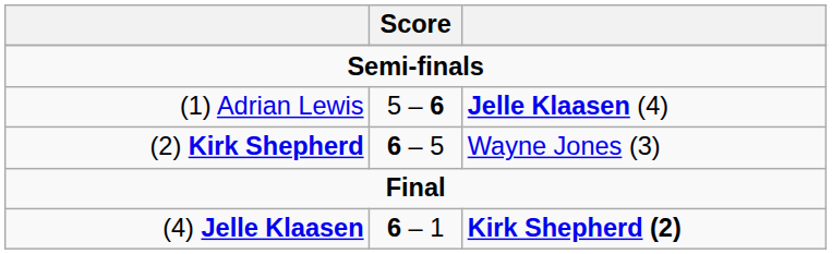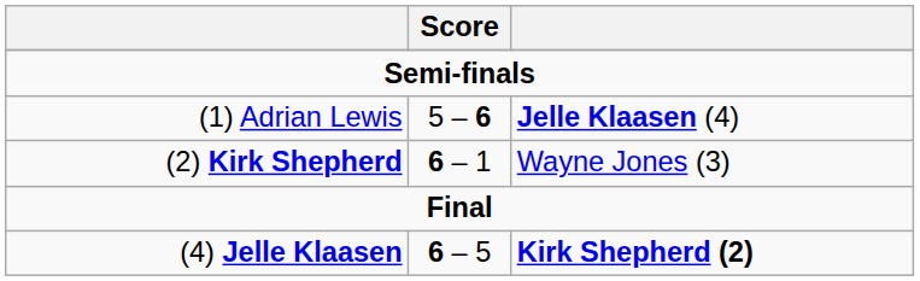 <table class=wikitable style="text-align:center">
 <tr>
 <th width=220></th>
 <th width=50>Score</th>
 <th width=220></th>
 </tr>
 <tr align=center>
 </tr>
 <tr align=center>
 <td colspan="3"><strong>Semi-finals</strong></td>
 </tr>
 <tr align=left>
 <td align=right>(1) <a href='#'>Adrian Lewis</a> </td>
 <td align=center>5 – <strong>6</strong></td>
 <td> <strong><a href='#'>Jelle Klaasen</a></strong> (4)</td>
 </tr>
 <tr align=left>
 <td align=right>(2) <strong><a href='#'>Kirk Shepherd</a></strong> </td>
-<td align=center><strong>6</strong> – 5</td>
+<td align=center><strong>6</strong> – 1</td>
 <td> <a href='#'>Wayne Jones</a> (3)</td>
 </tr>
 <tr align=center>
 <td colspan="3"><strong>Final</strong></td>
 </tr>
 <tr align=left>
 <td align=right>(4) <strong><a href='#'>Jelle Klaasen</a></strong> </td>
-<td align=center><strong>6</strong> – 1</td>
+<td align=center><strong>6</strong> – 5</td>
 <td><strong> <a href='#'>Kirk Shepherd</a> (2)</strong></td>
 </tr>
 </table>
